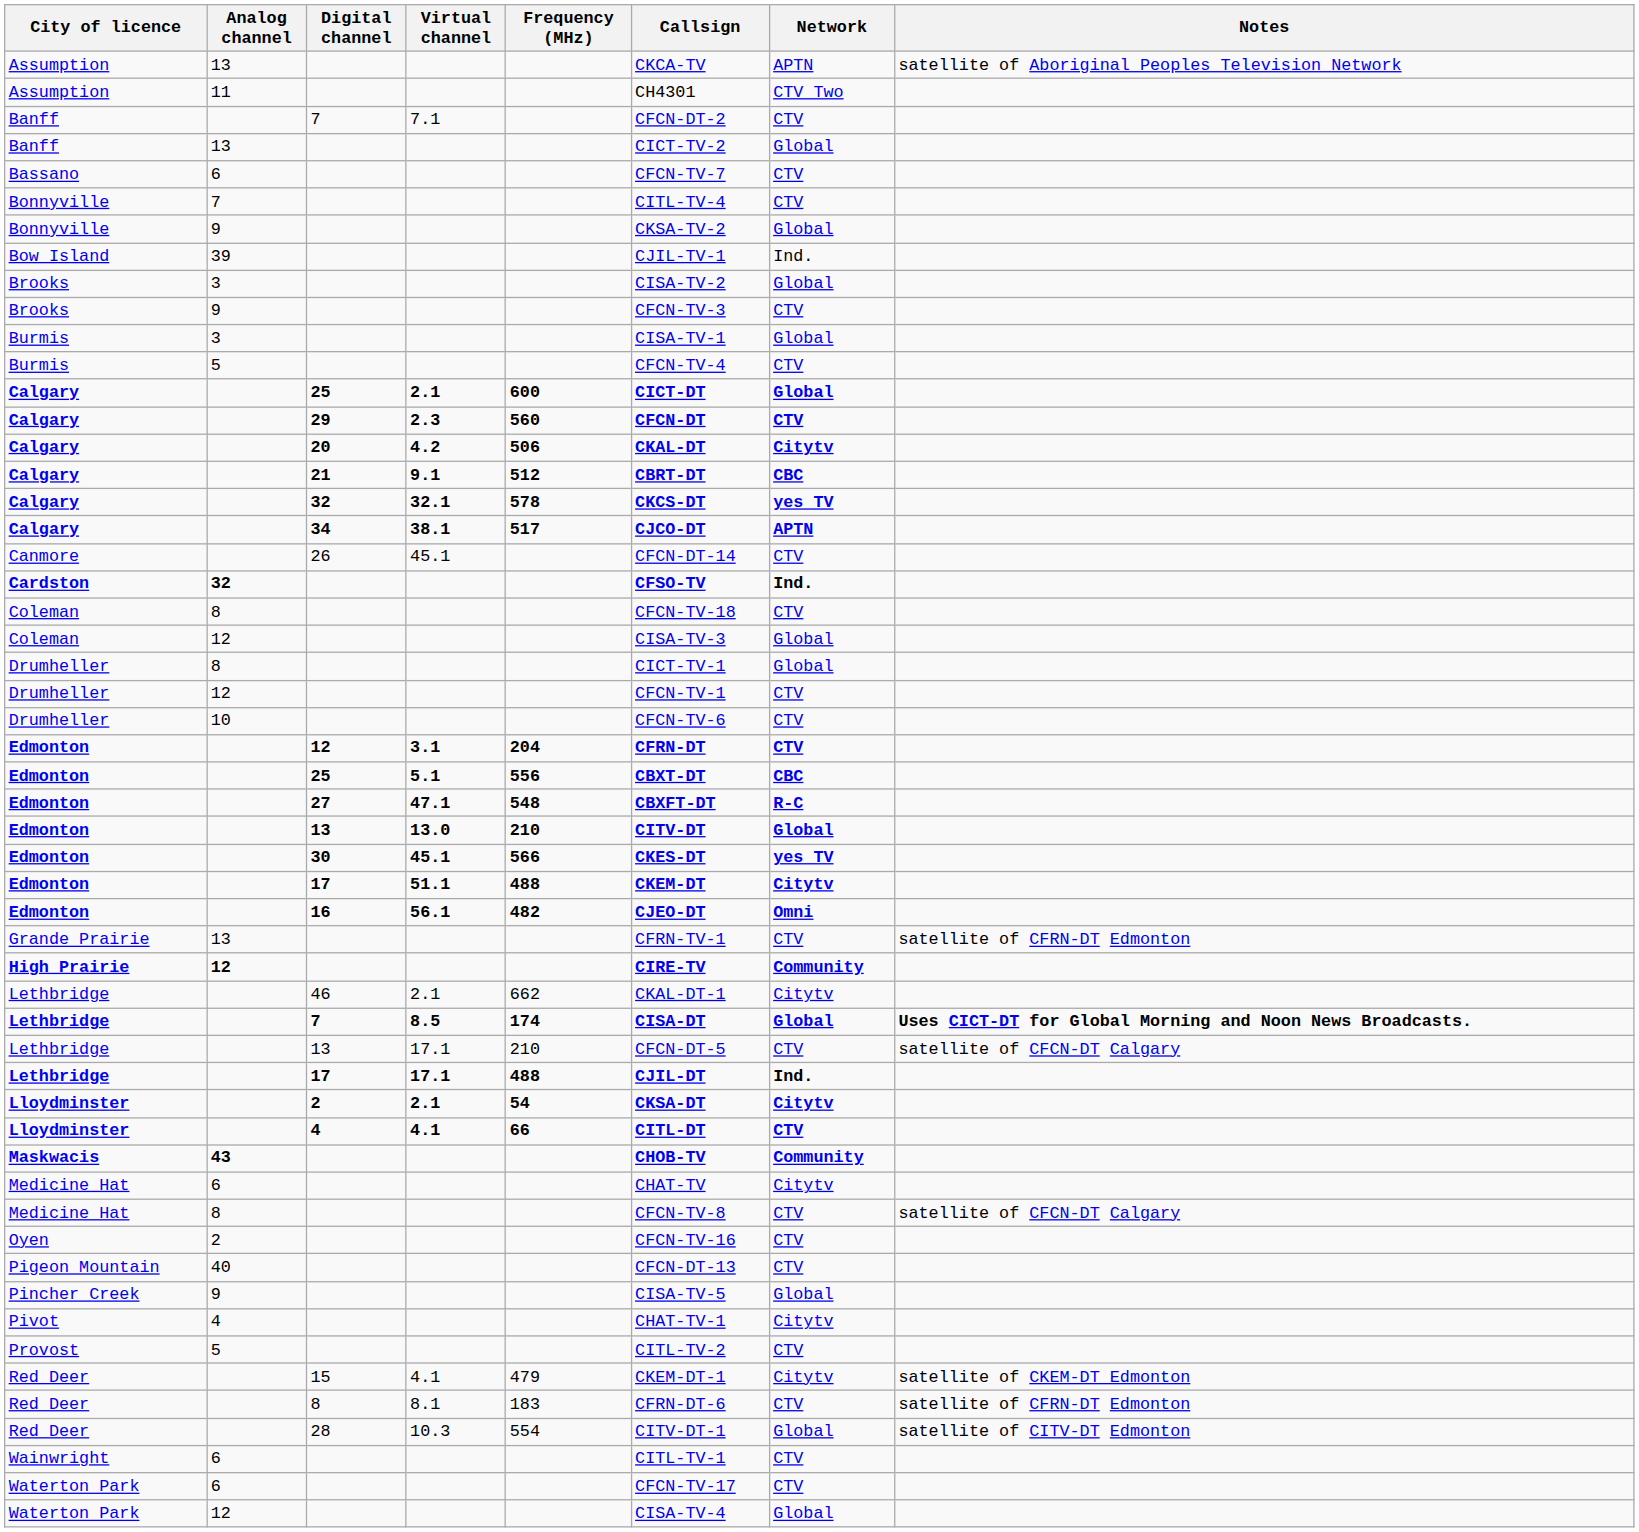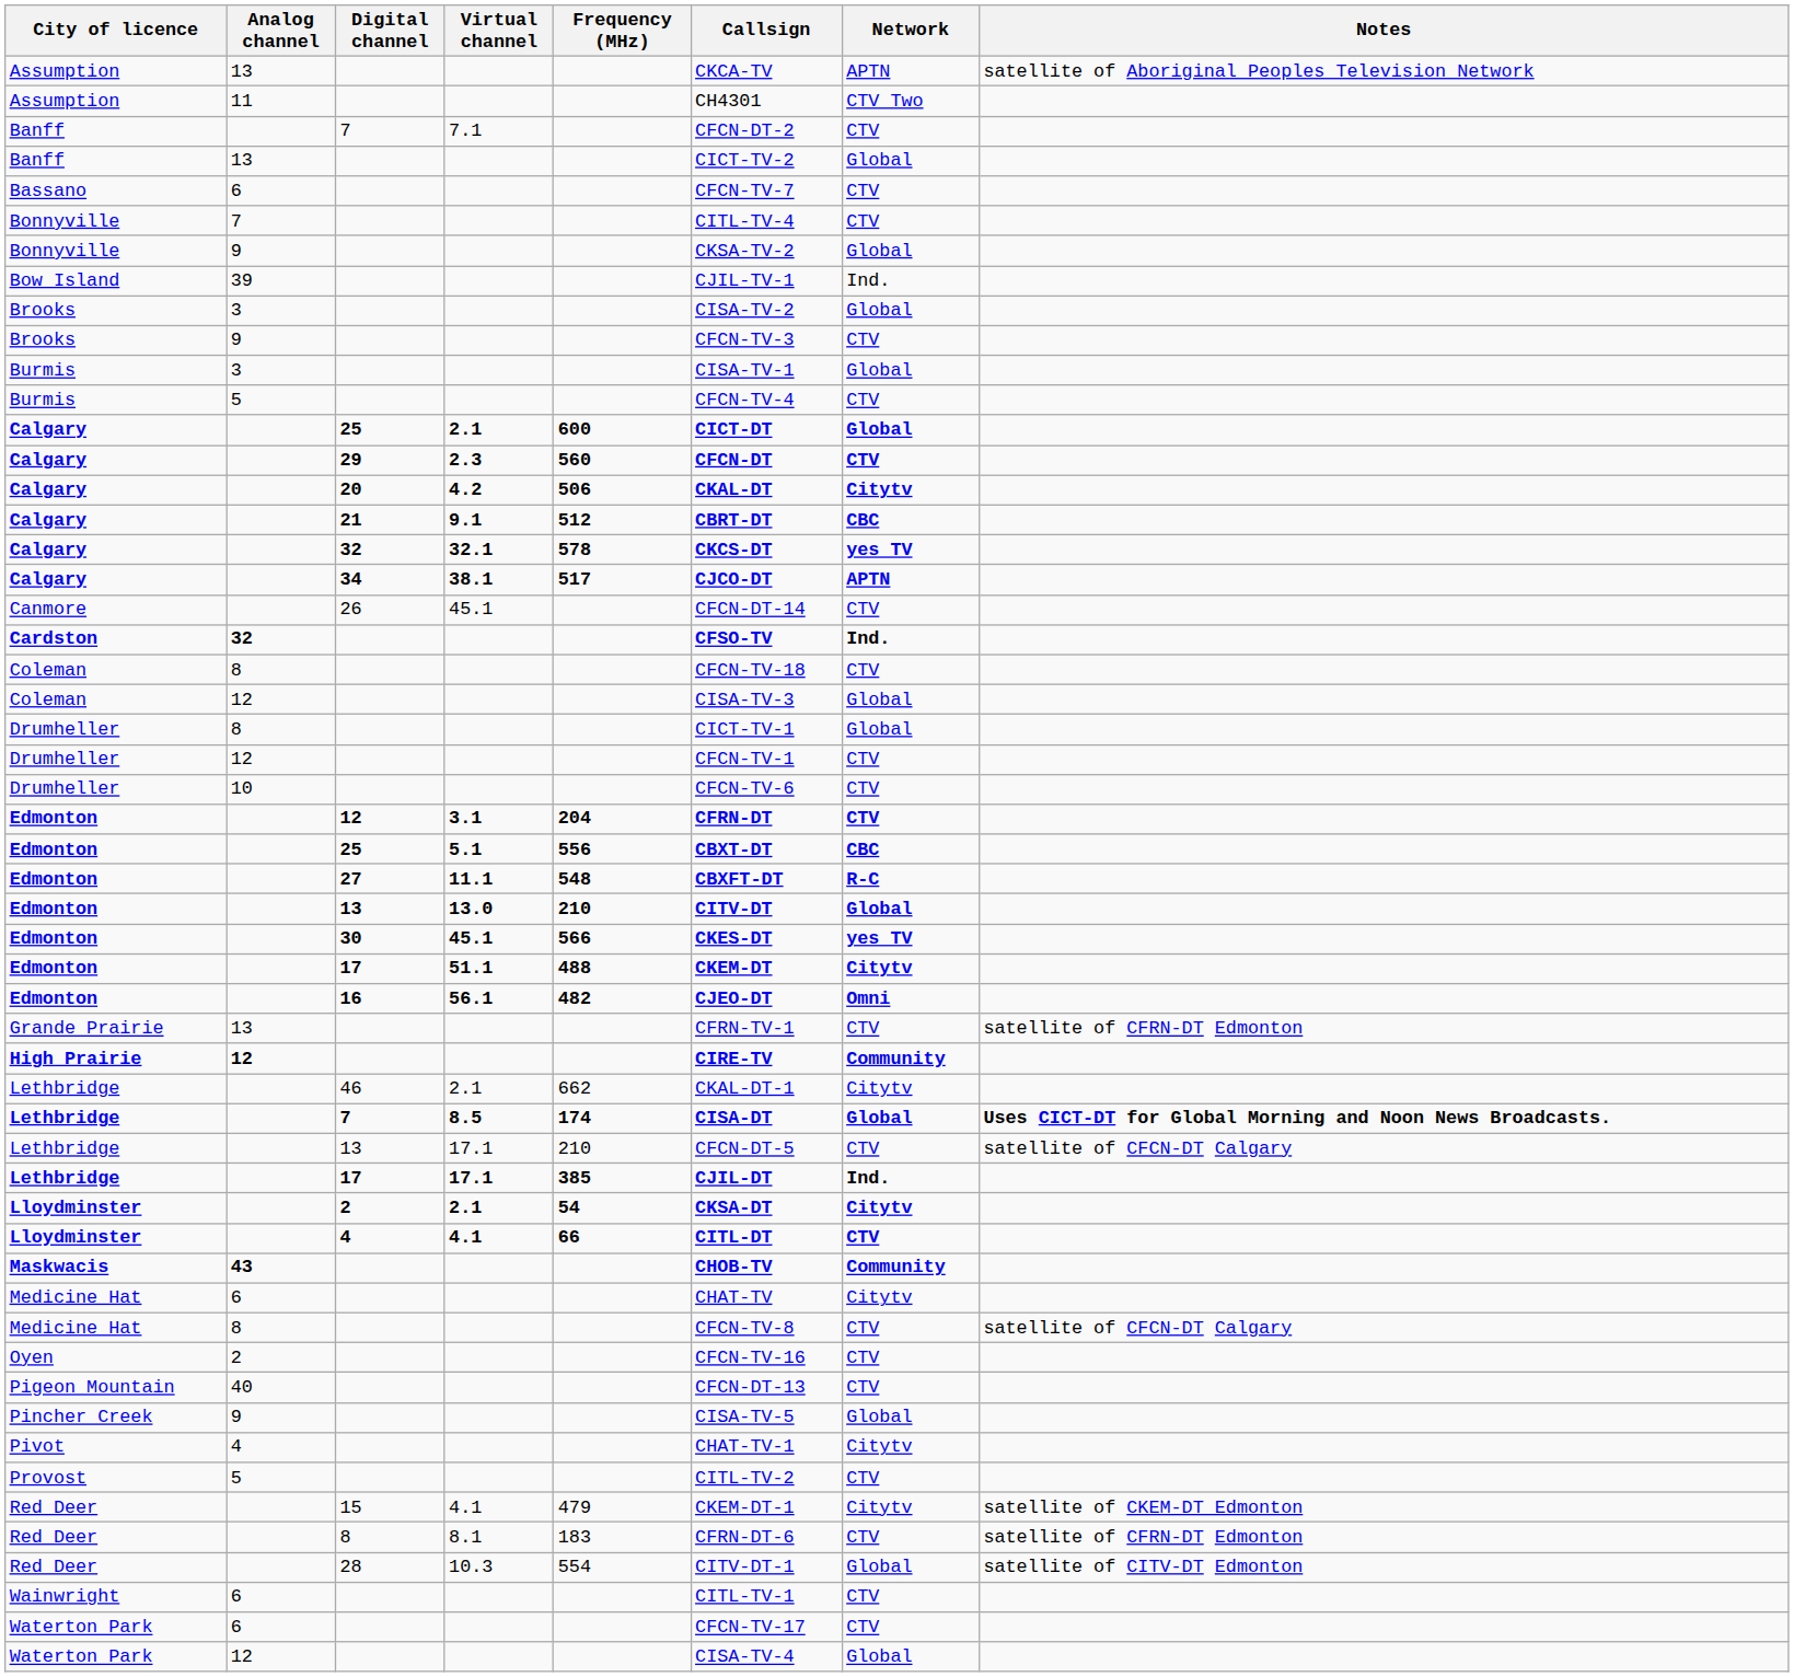 <table class="sortable wikitable" width="100%">
 <tr>
 <th>City of licence</th>
 <th>Analog<br>channel</th>
 <th>Digital<br>channel</th>
 <th>Virtual <br>channel</th>
 <th>Frequency <br>(MHz)</th>
 <th>Callsign</th>
 <th>Network</th>
 <th>Notes</th>
 </tr>
 <tr>
 <td><a href='#'>Assumption</a></td>
 <td>13</td>
 <td></td>
 <td></td>
 <td></td>
 <td><a href='#'>CKCA-TV</a></td>
 <td><a href='#'>APTN</a></td>
 <td>satellite of <a href='#'>Aboriginal Peoples Television Network</a></td>
 </tr>
 <tr>
 <td><a href='#'>Assumption</a></td>
 <td>11</td>
 <td></td>
 <td></td>
 <td></td>
 <td>CH4301</td>
 <td><a href='#'>CTV Two</a></td>
 <td></td>
 </tr>
 <tr>
 <td><a href='#'>Banff</a></td>
 <td></td>
 <td>7</td>
 <td>7.1</td>
 <td></td>
 <td><a href='#'>CFCN-DT-2</a></td>
 <td><a href='#'>CTV</a></td>
 <td></td>
 </tr>
 <tr>
 <td><a href='#'>Banff</a></td>
 <td>13</td>
 <td></td>
 <td></td>
 <td></td>
 <td><a href='#'>CICT-TV-2</a></td>
 <td><a href='#'>Global</a></td>
 <td></td>
 </tr>
 <tr>
 <td><a href='#'>Bassano</a></td>
 <td>6</td>
 <td></td>
 <td></td>
 <td></td>
 <td><a href='#'>CFCN-TV-7</a></td>
 <td><a href='#'>CTV</a></td>
 <td></td>
 </tr>
 <tr>
 <td><a href='#'>Bonnyville</a></td>
 <td>7</td>
 <td></td>
 <td></td>
 <td></td>
 <td><a href='#'>CITL-TV-4</a></td>
 <td><a href='#'>CTV</a></td>
 <td></td>
 </tr>
 <tr>
 <td><a href='#'>Bonnyville</a></td>
 <td>9</td>
 <td></td>
 <td></td>
 <td></td>
 <td><a href='#'>CKSA-TV-2</a></td>
 <td><a href='#'>Global</a></td>
 <td></td>
 </tr>
 <tr>
 <td><a href='#'>Bow Island</a></td>
 <td>39</td>
 <td></td>
 <td></td>
 <td></td>
 <td><a href='#'>CJIL-TV-1</a></td>
 <td>Ind.</td>
 <td></td>
 </tr>
 <tr>
 <td><a href='#'>Brooks</a></td>
 <td>3</td>
 <td></td>
 <td></td>
 <td></td>
 <td><a href='#'>CISA-TV-2</a></td>
 <td><a href='#'>Global</a></td>
 <td></td>
 </tr>
 <tr>
 <td><a href='#'>Brooks</a></td>
 <td>9</td>
 <td></td>
 <td></td>
 <td></td>
 <td><a href='#'>CFCN-TV-3</a></td>
 <td><a href='#'>CTV</a></td>
 <td></td>
 </tr>
 <tr>
 <td><a href='#'>Burmis</a></td>
 <td>3</td>
 <td></td>
 <td></td>
 <td></td>
 <td><a href='#'>CISA-TV-1</a></td>
 <td><a href='#'>Global</a></td>
 <td></td>
 </tr>
 <tr>
 <td><a href='#'>Burmis</a></td>
 <td>5</td>
 <td></td>
 <td></td>
 <td></td>
 <td><a href='#'>CFCN-TV-4</a></td>
 <td><a href='#'>CTV</a></td>
 <td></td>
 </tr>
 <tr style="vertical-align: top; text-align: left; font-weight: bold; ">
 <td><a href='#'>Calgary</a></td>
 <td></td>
 <td>25</td>
 <td>2.1</td>
 <td>600</td>
 <td><a href='#'>CICT-DT</a></td>
 <td><a href='#'>Global</a></td>
 <td></td>
 </tr>
 <tr style="vertical-align: top; text-align: left; font-weight: bold; ">
 <td><a href='#'>Calgary</a></td>
 <td></td>
 <td>29</td>
 <td>2.3</td>
 <td>560</td>
 <td><a href='#'>CFCN-DT</a></td>
 <td><a href='#'>CTV</a></td>
 <td></td>
 </tr>
 <tr style="vertical-align: top; text-align: left; font-weight: bold; ">
 <td><a href='#'>Calgary</a></td>
 <td></td>
 <td>20</td>
 <td>4.2</td>
 <td>506</td>
 <td><a href='#'>CKAL-DT</a></td>
 <td><a href='#'>Citytv</a></td>
 <td></td>
 </tr>
 <tr style="vertical-align: top; text-align: left; font-weight: bold; ">
 <td><a href='#'>Calgary</a></td>
 <td></td>
 <td>21</td>
 <td>9.1</td>
 <td>512</td>
 <td><a href='#'>CBRT-DT</a></td>
 <td><a href='#'>CBC</a></td>
 <td></td>
 </tr>
 <tr style="vertical-align: top; text-align: left; font-weight: bold; ">
 <td><a href='#'>Calgary</a></td>
 <td></td>
 <td>32</td>
 <td>32.1</td>
 <td>578</td>
 <td><a href='#'>CKCS-DT</a></td>
 <td><a href='#'>yes TV</a></td>
 <td></td>
 </tr>
 <tr style="vertical-align: top; text-align: left; font-weight: bold; ">
 <td><a href='#'>Calgary</a></td>
 <td></td>
 <td>34</td>
 <td>38.1</td>
 <td>517</td>
 <td><a href='#'>CJCO-DT</a></td>
 <td><a href='#'>APTN</a></td>
 <td></td>
 </tr>
 <tr>
 <td><a href='#'>Canmore</a></td>
 <td></td>
 <td>26</td>
 <td>45.1</td>
 <td></td>
 <td><a href='#'>CFCN-DT-14</a></td>
 <td><a href='#'>CTV</a></td>
 <td></td>
 </tr>
 <tr style="vertical-align: top; text-align: left; font-weight: bold; ">
 <td><a href='#'>Cardston</a></td>
 <td>32</td>
 <td></td>
 <td></td>
 <td></td>
 <td><a href='#'>CFSO-TV</a></td>
 <td>Ind.</td>
 <td></td>
 </tr>
 <tr>
 <td><a href='#'>Coleman</a></td>
 <td>8</td>
 <td></td>
 <td></td>
 <td></td>
 <td><a href='#'>CFCN-TV-18</a></td>
 <td><a href='#'>CTV</a></td>
 <td></td>
 </tr>
 <tr>
 <td><a href='#'>Coleman</a></td>
 <td>12</td>
 <td></td>
 <td></td>
 <td></td>
 <td><a href='#'>CISA-TV-3</a></td>
 <td><a href='#'>Global</a></td>
 <td></td>
 </tr>
 <tr>
 <td><a href='#'>Drumheller</a></td>
 <td>8</td>
 <td></td>
 <td></td>
 <td></td>
 <td><a href='#'>CICT-TV-1</a></td>
 <td><a href='#'>Global</a></td>
 <td></td>
 </tr>
 <tr>
 <td><a href='#'>Drumheller</a></td>
 <td>12</td>
 <td></td>
 <td></td>
 <td></td>
 <td><a href='#'>CFCN-TV-1</a></td>
 <td><a href='#'>CTV</a></td>
 <td></td>
 </tr>
 <tr>
 <td><a href='#'>Drumheller</a></td>
 <td>10</td>
 <td></td>
 <td></td>
 <td></td>
 <td><a href='#'>CFCN-TV-6</a></td>
 <td><a href='#'>CTV</a></td>
 <td></td>
 </tr>
 <tr style="vertical-align: top; text-align: left; font-weight: bold; ">
 <td><a href='#'>Edmonton</a></td>
 <td></td>
 <td>12</td>
 <td>3.1</td>
 <td>204</td>
 <td><a href='#'>CFRN-DT</a></td>
 <td><a href='#'>CTV</a></td>
 <td></td>
 </tr>
 <tr style="vertical-align: top; text-align: left; font-weight: bold; ">
 <td><a href='#'>Edmonton</a></td>
 <td></td>
 <td>25</td>
 <td>5.1</td>
 <td>556</td>
 <td><a href='#'>CBXT-DT</a></td>
 <td><a href='#'>CBC</a></td>
 <td></td>
 </tr>
 <tr style="vertical-align: top; text-align: left; font-weight: bold; ">
 <td><a href='#'>Edmonton</a></td>
 <td></td>
 <td>27</td>
-<td>47.1</td>
+<td>11.1</td>
 <td>548</td>
 <td><a href='#'>CBXFT-DT</a></td>
 <td><a href='#'>R-C</a></td>
 <td></td>
 </tr>
 <tr style="vertical-align: top; text-align: left; font-weight: bold; ">
 <td><a href='#'>Edmonton</a></td>
 <td></td>
 <td>13</td>
 <td>13.0</td>
 <td>210</td>
 <td><a href='#'>CITV-DT</a></td>
 <td><a href='#'>Global</a></td>
 <td></td>
 </tr>
 <tr style="vertical-align: top; text-align: left; font-weight: bold; ">
 <td><a href='#'>Edmonton</a></td>
 <td></td>
 <td>30</td>
 <td>45.1</td>
 <td>566</td>
 <td><a href='#'>CKES-DT</a></td>
 <td><a href='#'>yes TV</a></td>
 <td></td>
 </tr>
 <tr style="vertical-align: top; text-align: left; font-weight: bold; ">
 <td><a href='#'>Edmonton</a></td>
 <td></td>
 <td>17</td>
 <td>51.1</td>
 <td>488</td>
 <td><a href='#'>CKEM-DT</a></td>
 <td><a href='#'>Citytv</a></td>
 <td></td>
 </tr>
 <tr style="vertical-align: top; text-align: left; font-weight: bold; ">
 <td><a href='#'>Edmonton</a></td>
 <td></td>
 <td>16</td>
 <td>56.1</td>
 <td>482</td>
 <td><a href='#'>CJEO-DT</a></td>
 <td><a href='#'>Omni</a></td>
 <td></td>
 </tr>
 <tr>
 <td><a href='#'>Grande Prairie</a></td>
 <td>13</td>
 <td></td>
 <td></td>
 <td></td>
 <td><a href='#'>CFRN-TV-1</a></td>
 <td><a href='#'>CTV</a></td>
 <td>satellite of <a href='#'>CFRN-DT</a> <a href='#'>Edmonton</a></td>
 </tr>
 <tr style="vertical-align: top; text-align: left; font-weight: bold; ">
 <td><a href='#'>High Prairie</a></td>
 <td>12</td>
 <td></td>
 <td></td>
 <td></td>
 <td><a href='#'>CIRE-TV</a></td>
 <td><a href='#'>Community</a></td>
 <td></td>
 </tr>
 <tr style="vertical-align: top; text-align: left; ">
 <td><a href='#'>Lethbridge</a></td>
 <td></td>
 <td>46</td>
 <td>2.1</td>
 <td>662</td>
 <td><a href='#'>CKAL-DT-1</a></td>
 <td><a href='#'>Citytv</a></td>
 <td></td>
 </tr>
 <tr style="vertical-align: top; text-align: left; font-weight: bold; ">
 <td><a href='#'>Lethbridge</a></td>
 <td></td>
 <td>7</td>
 <td>8.5</td>
 <td>174</td>
 <td><a href='#'>CISA-DT</a></td>
 <td><a href='#'>Global</a></td>
 <td>Uses <a href='#'>CICT-DT</a> for Global Morning and Noon News Broadcasts.</td>
 </tr>
 <tr>
 <td><a href='#'>Lethbridge</a></td>
 <td></td>
 <td>13</td>
 <td>17.1</td>
 <td>210</td>
 <td><a href='#'>CFCN-DT-5</a></td>
 <td><a href='#'>CTV</a></td>
 <td>satellite of <a href='#'>CFCN-DT</a> <a href='#'>Calgary</a></td>
 </tr>
 <tr style="vertical-align: top; text-align: left; font-weight: bold; ">
 <td><a href='#'>Lethbridge</a></td>
 <td></td>
 <td>17</td>
 <td>17.1</td>
-<td>488</td>
+<td>385</td>
 <td><a href='#'>CJIL-DT</a></td>
 <td>Ind.</td>
 <td></td>
 </tr>
 <tr style="vertical-align: top; text-align: left; font-weight: bold; ">
 <td><a href='#'>Lloydminster</a></td>
 <td></td>
 <td>2</td>
 <td>2.1</td>
 <td>54</td>
 <td><a href='#'>CKSA-DT</a></td>
 <td><a href='#'>Citytv</a></td>
 <td></td>
 </tr>
 <tr style="vertical-align: top; text-align: left; font-weight: bold; ">
 <td><a href='#'>Lloydminster</a></td>
 <td></td>
 <td>4</td>
 <td>4.1</td>
 <td>66</td>
 <td><a href='#'>CITL-DT</a></td>
 <td><a href='#'>CTV</a></td>
 <td></td>
 </tr>
 <tr style="vertical-align: top; text-align: left; font-weight: bold; ">
 <td><a href='#'>Maskwacis</a></td>
 <td>43</td>
 <td></td>
 <td></td>
 <td></td>
 <td><a href='#'>CHOB-TV</a></td>
 <td><a href='#'>Community</a></td>
 <td></td>
 </tr>
 <tr>
 <td><a href='#'>Medicine Hat</a></td>
 <td>6</td>
 <td></td>
 <td></td>
 <td></td>
 <td><a href='#'>CHAT-TV</a></td>
 <td><a href='#'>Citytv</a></td>
 <td></td>
 </tr>
 <tr>
 <td><a href='#'>Medicine Hat</a></td>
 <td>8</td>
 <td></td>
 <td></td>
 <td></td>
 <td><a href='#'>CFCN-TV-8</a></td>
 <td><a href='#'>CTV</a></td>
 <td>satellite of <a href='#'>CFCN-DT</a> <a href='#'>Calgary</a></td>
 </tr>
 <tr>
 <td><a href='#'>Oyen</a></td>
 <td>2</td>
 <td></td>
 <td></td>
 <td></td>
 <td><a href='#'>CFCN-TV-16</a></td>
 <td><a href='#'>CTV</a></td>
 <td></td>
 </tr>
 <tr>
 <td><a href='#'>Pigeon Mountain</a></td>
 <td>40</td>
 <td></td>
 <td></td>
 <td></td>
 <td><a href='#'>CFCN-DT-13</a></td>
 <td><a href='#'>CTV</a></td>
 <td></td>
 </tr>
 <tr>
 <td><a href='#'>Pincher Creek</a></td>
 <td>9</td>
 <td></td>
 <td></td>
 <td></td>
 <td><a href='#'>CISA-TV-5</a></td>
 <td><a href='#'>Global</a></td>
 <td></td>
 </tr>
 <tr>
 <td><a href='#'>Pivot</a></td>
 <td>4</td>
 <td></td>
 <td></td>
 <td></td>
 <td><a href='#'>CHAT-TV-1</a></td>
 <td><a href='#'>Citytv</a></td>
 <td></td>
 </tr>
 <tr>
 <td><a href='#'>Provost</a></td>
 <td>5</td>
 <td></td>
 <td></td>
 <td></td>
 <td><a href='#'>CITL-TV-2</a></td>
 <td><a href='#'>CTV</a></td>
 <td></td>
 </tr>
 <tr>
 <td><a href='#'>Red Deer</a></td>
 <td></td>
 <td>15</td>
 <td>4.1</td>
 <td>479</td>
 <td><a href='#'>CKEM-DT-1</a></td>
 <td><a href='#'>Citytv</a></td>
 <td>satellite of <a href='#'>CKEM-DT Edmonton</a></td>
 </tr>
 <tr>
 <td><a href='#'>Red Deer</a></td>
 <td></td>
 <td>8</td>
 <td>8.1</td>
 <td>183</td>
 <td><a href='#'>CFRN-DT-6</a></td>
 <td><a href='#'>CTV</a></td>
 <td>satellite of <a href='#'>CFRN-DT</a> <a href='#'>Edmonton</a></td>
 </tr>
 <tr>
 <td><a href='#'>Red Deer</a></td>
 <td></td>
 <td>28</td>
 <td>10.3</td>
 <td>554</td>
 <td><a href='#'>CITV-DT-1</a></td>
 <td><a href='#'>Global</a></td>
 <td>satellite of <a href='#'>CITV-DT</a> <a href='#'>Edmonton</a></td>
 </tr>
 <tr>
 <td><a href='#'>Wainwright</a></td>
 <td>6</td>
 <td></td>
 <td></td>
 <td></td>
 <td><a href='#'>CITL-TV-1</a></td>
 <td><a href='#'>CTV</a></td>
 <td></td>
 </tr>
 <tr>
 <td><a href='#'>Waterton Park</a></td>
 <td>6</td>
 <td></td>
 <td></td>
 <td></td>
 <td><a href='#'>CFCN-TV-17</a></td>
 <td><a href='#'>CTV</a></td>
 <td></td>
 </tr>
 <tr>
 <td><a href='#'>Waterton Park</a></td>
 <td>12</td>
 <td></td>
 <td></td>
 <td></td>
 <td><a href='#'>CISA-TV-4</a></td>
 <td><a href='#'>Global</a></td>
 <td></td>
 </tr>
 </table>
